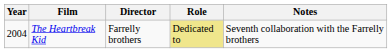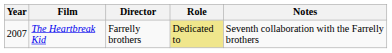 <table class="wikitable">
 <tr>
 <th>Year</th>
 <th>Film</th>
 <th>Director</th>
 <th>Role</th>
 <th>Notes</th>
 </tr>
 <tr>
-<td>2004</td>
+<td>2007</td>
 <td><em><a href='#'>The Heartbreak Kid</a></em></td>
 <td>Farrelly brothers</td>
 <td style="background: khaki;">Dedicated to</td>
 <td>Seventh collaboration with the Farrelly brothers</td>
 </tr>
 </table>
